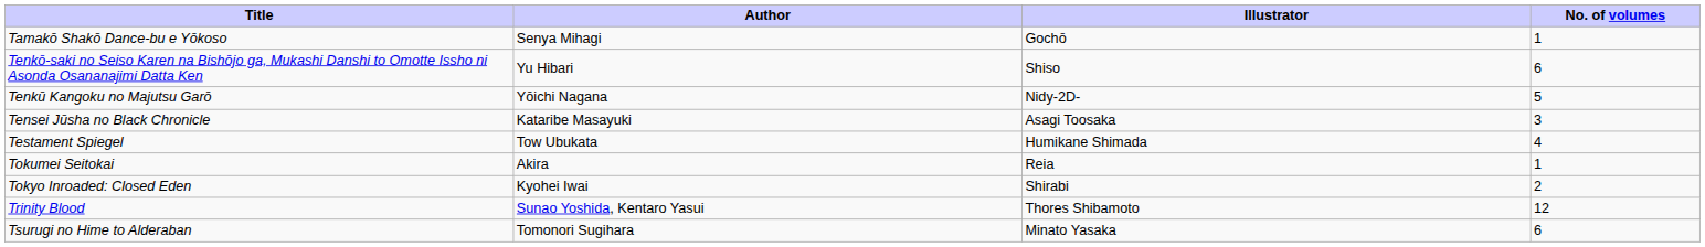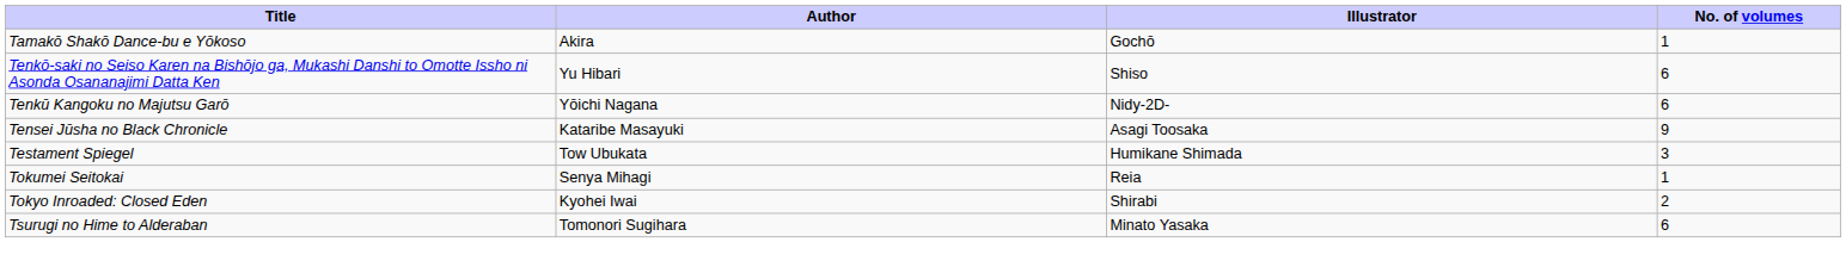 <table class="wikitable" style="width: 98%;">
 <tr>
 <th width=30% style="background:#ccf;">Title</th>
 <th width=30% style="background:#ccf;">Author</th>
 <th width=30% style="background:#ccf;">Illustrator</th>
 <th width=10% style="background:#ccf;">No. of <a href='#'>volumes</a></th>
 </tr>
 <tr>
 <td><em>Tamakō Shakō Dance-bu e Yōkoso</em></td>
-<td>Senya Mihagi</td>
+<td>Akira</td>
 <td>Gochō</td>
 <td>1</td>
 </tr>
 <tr>
 <td><em><a href='#'>Tenkō-saki no Seiso Karen na Bishōjo ga, Mukashi Danshi to Omotte Issho ni Asonda Osananajimi Datta Ken</a></em></td>
 <td>Yu Hibari</td>
 <td>Shiso</td>
 <td>6</td>
 </tr>
 <tr>
 <td><em>Tenkū Kangoku no Majutsu Garō</em></td>
 <td>Yōichi Nagana</td>
 <td>Nidy-2D-</td>
-<td>5</td>
+<td>6</td>
 </tr>
 <tr>
 <td><em>Tensei Jūsha no Black Chronicle</em></td>
 <td>Kataribe Masayuki</td>
 <td>Asagi Toosaka</td>
-<td>3</td>
+<td>9</td>
 </tr>
 <tr>
 <td><em>Testament Spiegel</em></td>
 <td>Tow Ubukata</td>
 <td>Humikane Shimada</td>
-<td>4</td>
+<td>3</td>
 </tr>
 <tr>
 <td><em>Tokumei Seitokai</em></td>
-<td>Akira</td>
+<td>Senya Mihagi</td>
 <td>Reia</td>
 <td>1</td>
 </tr>
 <tr>
 <td><em>Tokyo Inroaded: Closed Eden</em></td>
 <td>Kyohei Iwai</td>
 <td>Shirabi</td>
 <td>2</td>
 </tr>
 <tr>
-<td><em><a href='#'>Trinity Blood</a></em></td>
-<td><a href='#'>Sunao Yoshida</a>, Kentaro Yasui</td>
-<td>Thores Shibamoto</td>
-<td>12</td>
-</tr>
-<tr>
 <td><em>Tsurugi no Hime to Alderaban</em></td>
 <td>Tomonori Sugihara</td>
 <td>Minato Yasaka</td>
 <td>6</td>
 </tr>
 </table>
